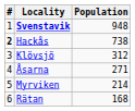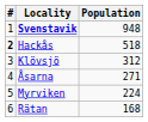 <table class="wikitable">
 <tr>
 <th>#</th>
 <th>Locality</th>
 <th>Population</th>
 </tr>
 <tr>
 <td>1</td>
 <td><strong><a href='#'>Svenstavik</a></strong></td>
 <td align="right">948</td>
 </tr>
 <tr>
 <td><strong>2</strong></td>
 <td><a href='#'>Hackås</a></td>
-<td align="right">738</td>
+<td align="right">518</td>
 </tr>
 <tr>
 <td>3</td>
 <td><a href='#'>Klövsjö</a></td>
 <td align="right">312</td>
 </tr>
 <tr>
 <td>4</td>
 <td><a href='#'>Åsarna</a></td>
 <td align="right">271</td>
 </tr>
 <tr>
 <td>5</td>
 <td><a href='#'>Myrviken</a></td>
-<td align="right">214</td>
+<td align="right">224</td>
 </tr>
 <tr>
 <td>6</td>
 <td><a href='#'>Rätan</a></td>
 <td align="right">168</td>
 </tr>
 </table>
